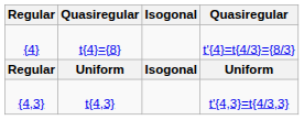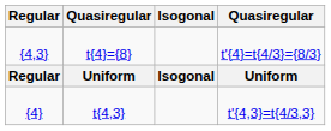 <table class=wikitable>
 <tr>
 <th>Regular</th>
 <th>Quasiregular</th>
 <th>Isogonal</th>
 <th>Quasiregular</th>
 </tr>
 <tr valign=top align=center>
-<td><br><a href='#'>{4}</a></td>
+<td><br><a href='#'>{4,3}</a></td>
 <td><br><a href='#'>t{4}={8}</a></td>
 <td></td>
 <td><br><a href='#'>t'{4}=t{4/3}={8/3}</a></td>
 </tr>
 <tr>
 <th>Regular</th>
 <th>Uniform</th>
 <th>Isogonal</th>
 <th>Uniform</th>
 </tr>
 <tr valign=top align=center>
-<td><br><a href='#'>{4,3}</a></td>
+<td><br><a href='#'>{4}</a></td>
 <td><br><a href='#'>t{4,3}</a></td>
 <td></td>
 <td><br><a href='#'>t'{4,3}=t{4/3,3}</a></td>
 </tr>
 </table>
